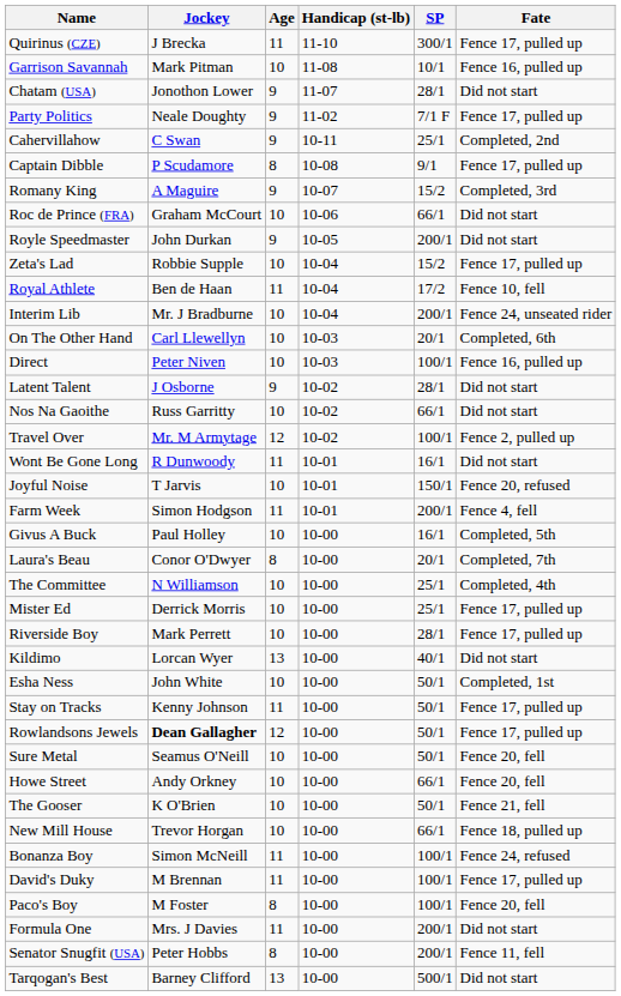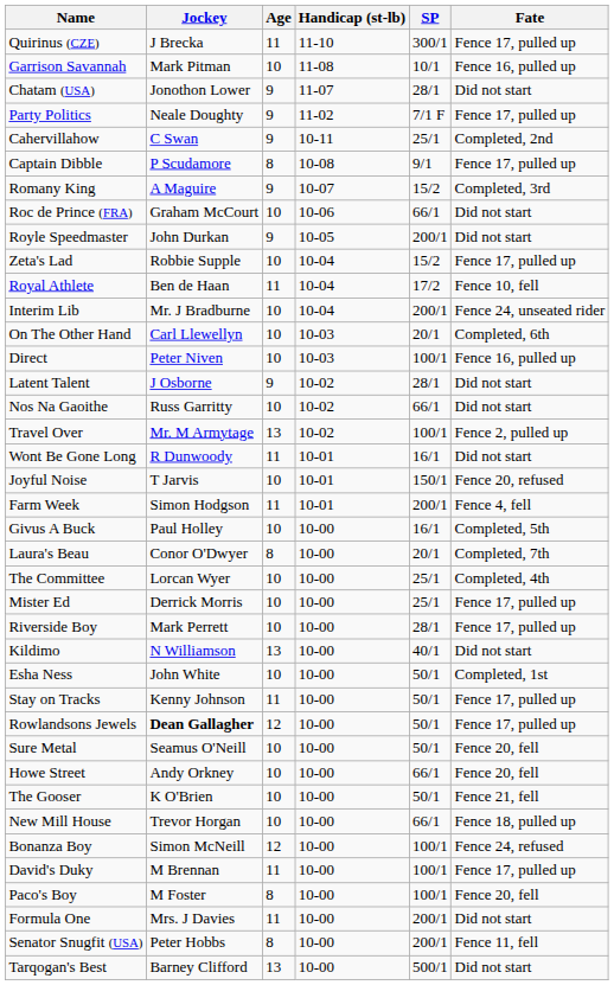 <table class="wikitable sortable">
 <tr>
 <th>Name</th>
 <th><a href='#'>Jockey</a></th>
 <th>Age</th>
 <th>Handicap (st-lb)</th>
 <th><a href='#'>SP</a></th>
 <th>Fate</th>
 </tr>
 <tr>
 <td>Quirinus <small>(<a href='#'>CZE</a>)</small></td>
 <td>J Brecka</td>
 <td>11</td>
 <td>11-10</td>
 <td>300/1</td>
 <td>Fence 17, pulled up</td>
 </tr>
 <tr>
 <td><a href='#'>Garrison Savannah</a></td>
 <td>Mark Pitman</td>
 <td>10</td>
 <td>11-08</td>
 <td>10/1</td>
 <td>Fence 16, pulled up</td>
 </tr>
 <tr>
 <td>Chatam <small>(<a href='#'>USA</a>)</small></td>
 <td>Jonothon Lower</td>
 <td>9</td>
 <td>11-07</td>
 <td>28/1</td>
 <td>Did not start</td>
 </tr>
 <tr>
 <td><a href='#'>Party Politics</a></td>
 <td>Neale Doughty</td>
 <td>9</td>
 <td>11-02</td>
 <td>7/1 F</td>
 <td>Fence 17, pulled up</td>
 </tr>
 <tr>
 <td>Cahervillahow</td>
 <td><a href='#'>C Swan</a></td>
 <td>9</td>
 <td>10-11</td>
 <td>25/1</td>
 <td>Completed, 2nd</td>
 </tr>
 <tr>
 <td>Captain Dibble</td>
 <td><a href='#'>P Scudamore</a></td>
 <td>8</td>
 <td>10-08</td>
 <td>9/1</td>
 <td>Fence 17, pulled up</td>
 </tr>
 <tr>
 <td>Romany King</td>
 <td><a href='#'>A Maguire</a></td>
 <td>9</td>
 <td>10-07</td>
 <td>15/2</td>
 <td>Completed, 3rd</td>
 </tr>
 <tr>
 <td>Roc de Prince <small>(<a href='#'>FRA</a>)</small></td>
 <td>Graham McCourt</td>
 <td>10</td>
 <td>10-06</td>
 <td>66/1</td>
 <td>Did not start</td>
 </tr>
 <tr>
 <td>Royle Speedmaster</td>
 <td>John Durkan</td>
 <td>9</td>
 <td>10-05</td>
 <td>200/1</td>
 <td>Did not start</td>
 </tr>
 <tr>
 <td>Zeta's Lad</td>
 <td>Robbie Supple</td>
 <td>10</td>
 <td>10-04</td>
 <td>15/2</td>
 <td>Fence 17, pulled up</td>
 </tr>
 <tr>
 <td><a href='#'>Royal Athlete</a></td>
 <td>Ben de Haan</td>
 <td>11</td>
 <td>10-04</td>
 <td>17/2</td>
 <td>Fence 10, fell</td>
 </tr>
 <tr>
 <td>Interim Lib</td>
 <td>Mr. J Bradburne</td>
 <td>10</td>
 <td>10-04</td>
 <td>200/1</td>
 <td>Fence 24, unseated rider</td>
 </tr>
 <tr>
 <td>On The Other Hand</td>
 <td><a href='#'>Carl Llewellyn</a></td>
 <td>10</td>
 <td>10-03</td>
 <td>20/1</td>
 <td>Completed, 6th</td>
 </tr>
 <tr>
 <td>Direct</td>
 <td><a href='#'>Peter Niven</a></td>
 <td>10</td>
 <td>10-03</td>
 <td>100/1</td>
 <td>Fence 16, pulled up</td>
 </tr>
 <tr>
 <td>Latent Talent</td>
 <td><a href='#'>J Osborne</a></td>
 <td>9</td>
 <td>10-02</td>
 <td>28/1</td>
 <td>Did not start</td>
 </tr>
 <tr>
 <td>Nos Na Gaoithe</td>
 <td>Russ Garritty</td>
 <td>10</td>
 <td>10-02</td>
 <td>66/1</td>
 <td>Did not start</td>
 </tr>
 <tr>
 <td>Travel Over</td>
 <td><a href='#'>Mr. M Armytage</a></td>
-<td>12</td>
+<td>13</td>
 <td>10-02</td>
 <td>100/1</td>
 <td>Fence 2, pulled up</td>
 </tr>
 <tr>
 <td>Wont Be Gone Long</td>
 <td><a href='#'>R Dunwoody</a></td>
 <td>11</td>
 <td>10-01</td>
 <td>16/1</td>
 <td>Did not start</td>
 </tr>
 <tr>
 <td>Joyful Noise</td>
 <td>T Jarvis</td>
 <td>10</td>
 <td>10-01</td>
 <td>150/1</td>
 <td>Fence 20, refused</td>
 </tr>
 <tr>
 <td>Farm Week</td>
 <td>Simon Hodgson</td>
 <td>11</td>
 <td>10-01</td>
 <td>200/1</td>
 <td>Fence 4, fell</td>
 </tr>
 <tr>
 <td>Givus A Buck</td>
 <td>Paul Holley</td>
 <td>10</td>
 <td>10-00</td>
 <td>16/1</td>
 <td>Completed, 5th</td>
 </tr>
 <tr>
 <td>Laura's Beau</td>
 <td>Conor O'Dwyer</td>
 <td>8</td>
 <td>10-00</td>
 <td>20/1</td>
 <td>Completed, 7th</td>
 </tr>
 <tr>
 <td>The Committee</td>
-<td><a href='#'>N Williamson</a></td>
+<td>Lorcan Wyer</td>
 <td>10</td>
 <td>10-00</td>
 <td>25/1</td>
 <td>Completed, 4th</td>
 </tr>
 <tr>
 <td>Mister Ed</td>
 <td>Derrick Morris</td>
 <td>10</td>
 <td>10-00</td>
 <td>25/1</td>
 <td>Fence 17, pulled up</td>
 </tr>
 <tr>
 <td>Riverside Boy</td>
 <td>Mark Perrett</td>
 <td>10</td>
 <td>10-00</td>
 <td>28/1</td>
 <td>Fence 17, pulled up</td>
 </tr>
 <tr>
 <td>Kildimo</td>
-<td>Lorcan Wyer</td>
+<td><a href='#'>N Williamson</a></td>
 <td>13</td>
 <td>10-00</td>
 <td>40/1</td>
 <td>Did not start</td>
 </tr>
 <tr>
 <td>Esha Ness</td>
 <td>John White</td>
 <td>10</td>
 <td>10-00</td>
 <td>50/1</td>
 <td>Completed, 1st</td>
 </tr>
 <tr>
 <td>Stay on Tracks</td>
 <td>Kenny Johnson</td>
 <td>11</td>
 <td>10-00</td>
 <td>50/1</td>
 <td>Fence 17, pulled up</td>
 </tr>
 <tr>
 <td>Rowlandsons Jewels</td>
 <td><strong>Dean Gallagher</strong></td>
 <td>12</td>
 <td>10-00</td>
 <td>50/1</td>
 <td>Fence 17, pulled up</td>
 </tr>
 <tr>
 <td>Sure Metal</td>
 <td>Seamus O'Neill</td>
 <td>10</td>
 <td>10-00</td>
 <td>50/1</td>
 <td>Fence 20, fell</td>
 </tr>
 <tr>
 <td>Howe Street</td>
 <td>Andy Orkney</td>
 <td>10</td>
 <td>10-00</td>
 <td>66/1</td>
 <td>Fence 20, fell</td>
 </tr>
 <tr>
 <td>The Gooser</td>
 <td>K O'Brien</td>
 <td>10</td>
 <td>10-00</td>
 <td>50/1</td>
 <td>Fence 21, fell</td>
 </tr>
 <tr>
 <td>New Mill House</td>
 <td>Trevor Horgan</td>
 <td>10</td>
 <td>10-00</td>
 <td>66/1</td>
 <td>Fence 18, pulled up</td>
 </tr>
 <tr>
 <td>Bonanza Boy</td>
 <td>Simon McNeill</td>
-<td>11</td>
+<td>12</td>
 <td>10-00</td>
 <td>100/1</td>
 <td>Fence 24, refused</td>
 </tr>
 <tr>
 <td>David's Duky</td>
 <td>M Brennan</td>
 <td>11</td>
 <td>10-00</td>
 <td>100/1</td>
 <td>Fence 17, pulled up</td>
 </tr>
 <tr>
 <td>Paco's Boy</td>
 <td>M Foster</td>
 <td>8</td>
 <td>10-00</td>
 <td>100/1</td>
 <td>Fence 20, fell</td>
 </tr>
 <tr>
 <td>Formula One</td>
 <td>Mrs. J Davies</td>
 <td>11</td>
 <td>10-00</td>
 <td>200/1</td>
 <td>Did not start</td>
 </tr>
 <tr>
 <td>Senator Snugfit <small>(<a href='#'>USA</a>)</small></td>
 <td>Peter Hobbs</td>
 <td>8</td>
 <td>10-00</td>
 <td>200/1</td>
 <td>Fence 11, fell</td>
 </tr>
 <tr>
 <td>Tarqogan's Best</td>
 <td>Barney Clifford</td>
 <td>13</td>
 <td>10-00</td>
 <td>500/1</td>
 <td>Did not start</td>
 </tr>
 </table>
